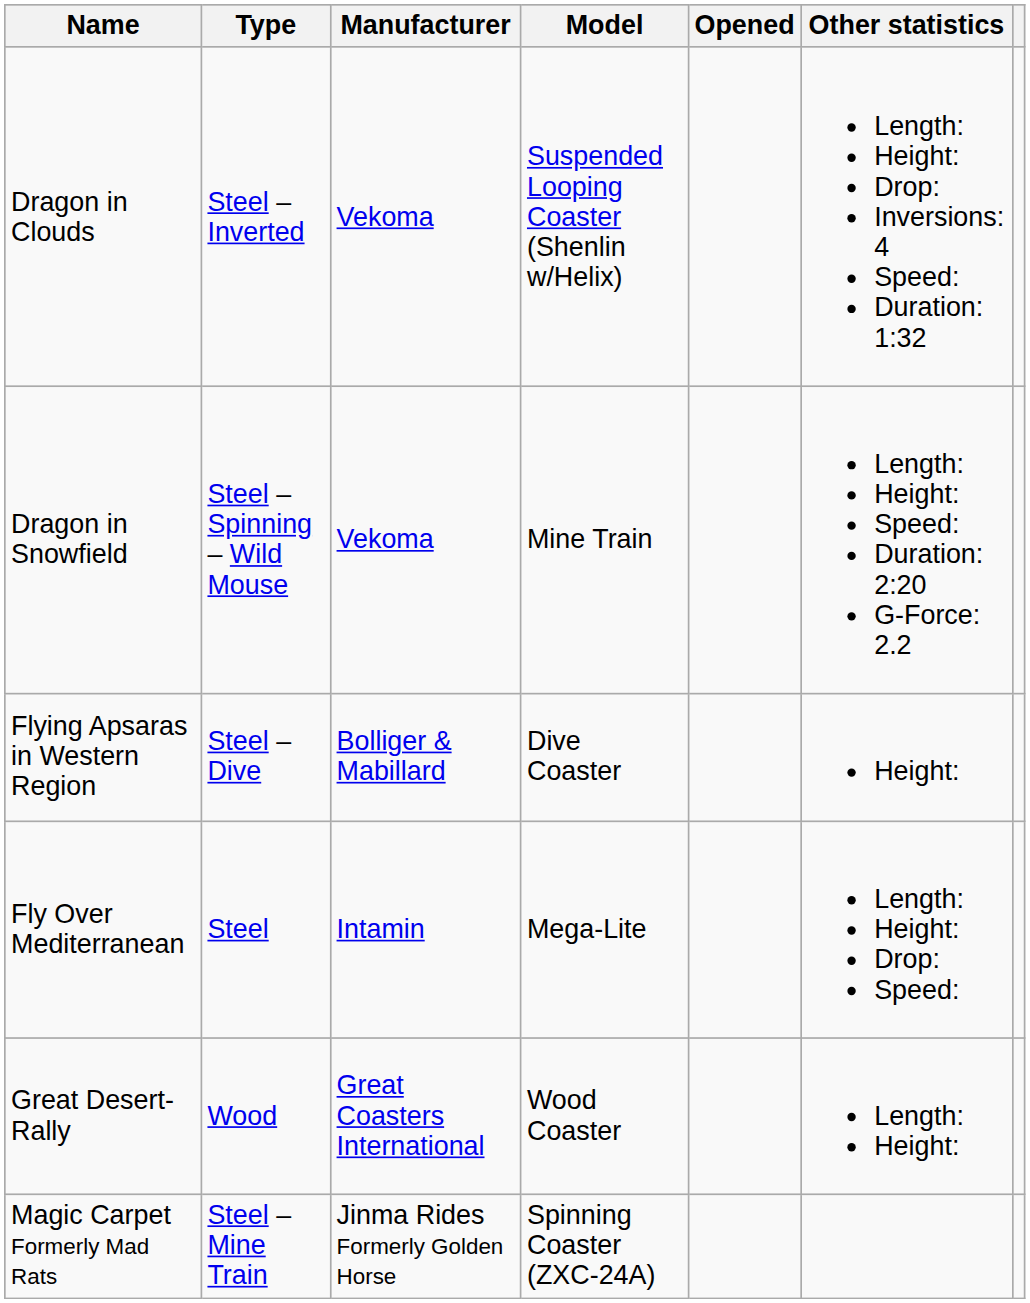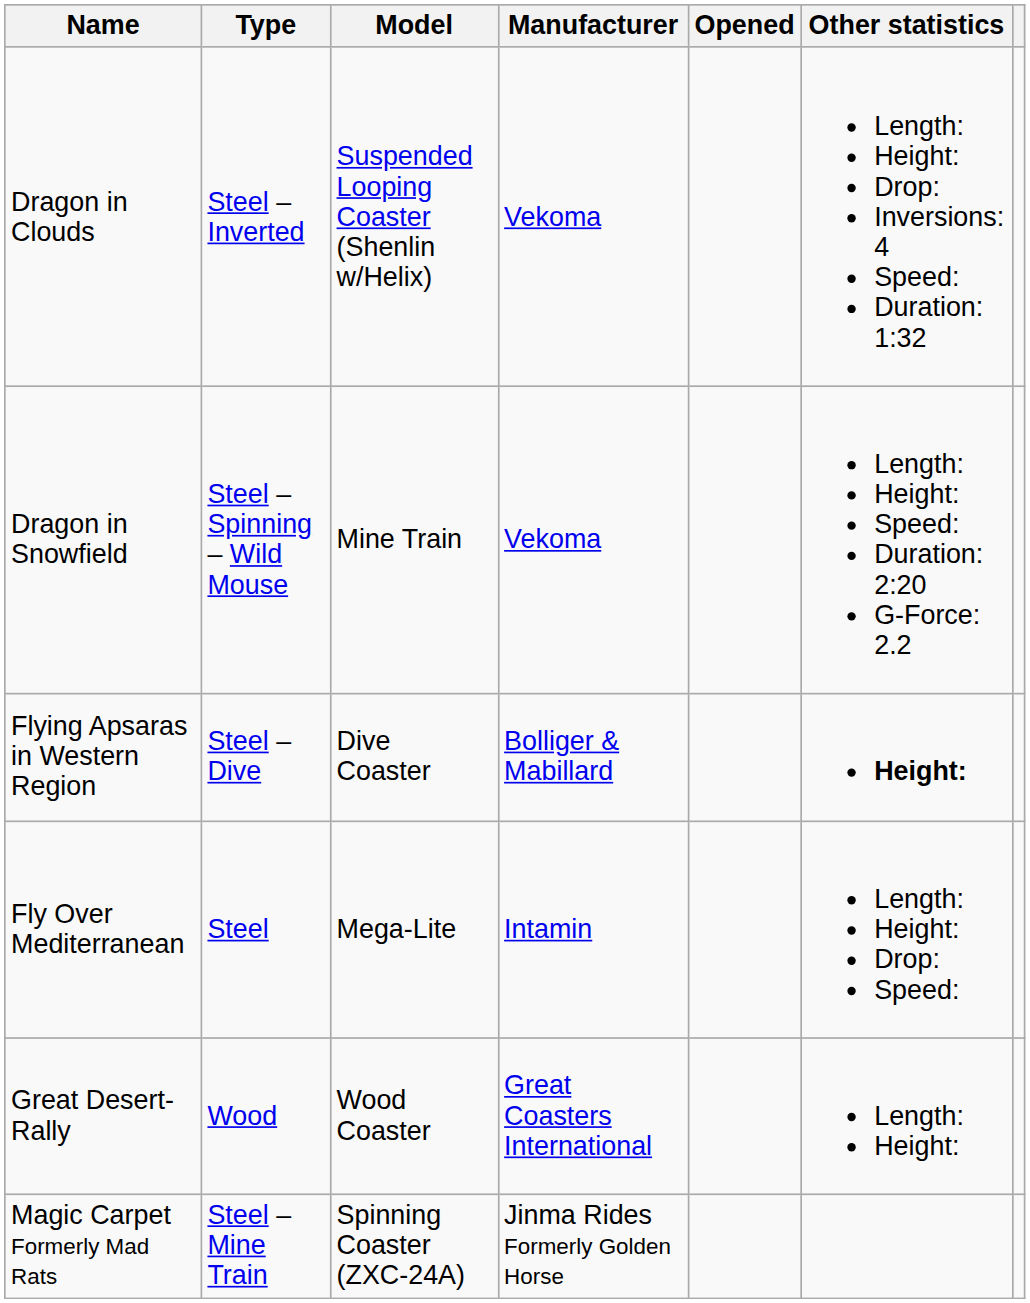 <table class="wikitable sortable">
 <tr>
 <th>Name</th>
 <th>Type</th>
+<th>Model</th>
 <th>Manufacturer</th>
-<th>Model</th>
 <th>Opened</th>
 <th class="unsortable">Other statistics</th>
 <th class="unsortable"></th>
 </tr>
 <tr>
 <td>Dragon in Clouds</td>
 <td><a href='#'>Steel</a> – <a href='#'>Inverted</a></td>
+<td><a href='#'>Suspended Looping Coaster</a> (Shenlin w/Helix)</td>
 <td><a href='#'>Vekoma</a></td>
-<td><a href='#'>Suspended Looping Coaster</a> (Shenlin w/Helix)</td>
 <td></td>
 <td><br><ul><li>Length: </li><li>Height: </li><li>Drop: </li><li>Inversions: 4</li><li>Speed: </li><li>Duration: 1:32</li></ul></td>
 <td></td>
 </tr>
 <tr>
 <td>Dragon in Snowfield</td>
 <td><a href='#'>Steel</a> – <a href='#'>Spinning</a> – <a href='#'>Wild Mouse</a></td>
+<td>Mine Train</td>
 <td><a href='#'>Vekoma</a></td>
-<td>Mine Train</td>
 <td></td>
 <td><br><ul><li>Length: </li><li>Height: </li><li>Speed: </li><li>Duration: 2:20</li><li>G-Force: 2.2</li></ul></td>
 <td></td>
 </tr>
 <tr>
 <td>Flying Apsaras in Western Region</td>
 <td><a href='#'>Steel</a> – <a href='#'>Dive</a></td>
+<td>Dive Coaster</td>
 <td><a href='#'>Bolliger & Mabillard</a></td>
-<td>Dive Coaster</td>
 <td></td>
-<td><br><ul><li>Height: </li></ul></td>
+<td><strong><br><ul><li>Height: </li></ul></strong></td>
 <td></td>
 </tr>
 <tr>
 <td>Fly Over Mediterranean</td>
 <td><a href='#'>Steel</a></td>
+<td>Mega-Lite</td>
 <td><a href='#'>Intamin</a></td>
-<td>Mega-Lite</td>
 <td></td>
 <td><br><ul><li>Length: </li><li>Height: </li><li>Drop: </li><li>Speed: </li></ul></td>
 <td></td>
 </tr>
 <tr>
 <td>Great Desert-Rally</td>
 <td><a href='#'>Wood</a></td>
+<td>Wood Coaster</td>
 <td><a href='#'>Great Coasters International</a></td>
-<td>Wood Coaster</td>
 <td></td>
 <td><br><ul><li>Length: </li><li>Height: </li></ul></td>
 <td></td>
 </tr>
 <tr>
 <td>Magic Carpet<br><small>Formerly Mad Rats</small></td>
 <td><a href='#'>Steel</a> – <a href='#'>Mine Train</a></td>
+<td>Spinning Coaster (ZXC-24A)</td>
 <td>Jinma Rides<br><small>Formerly Golden Horse</small></td>
-<td>Spinning Coaster (ZXC-24A)</td>
 <td></td>
 <td></td>
 <td></td>
 </tr>
 </table>
